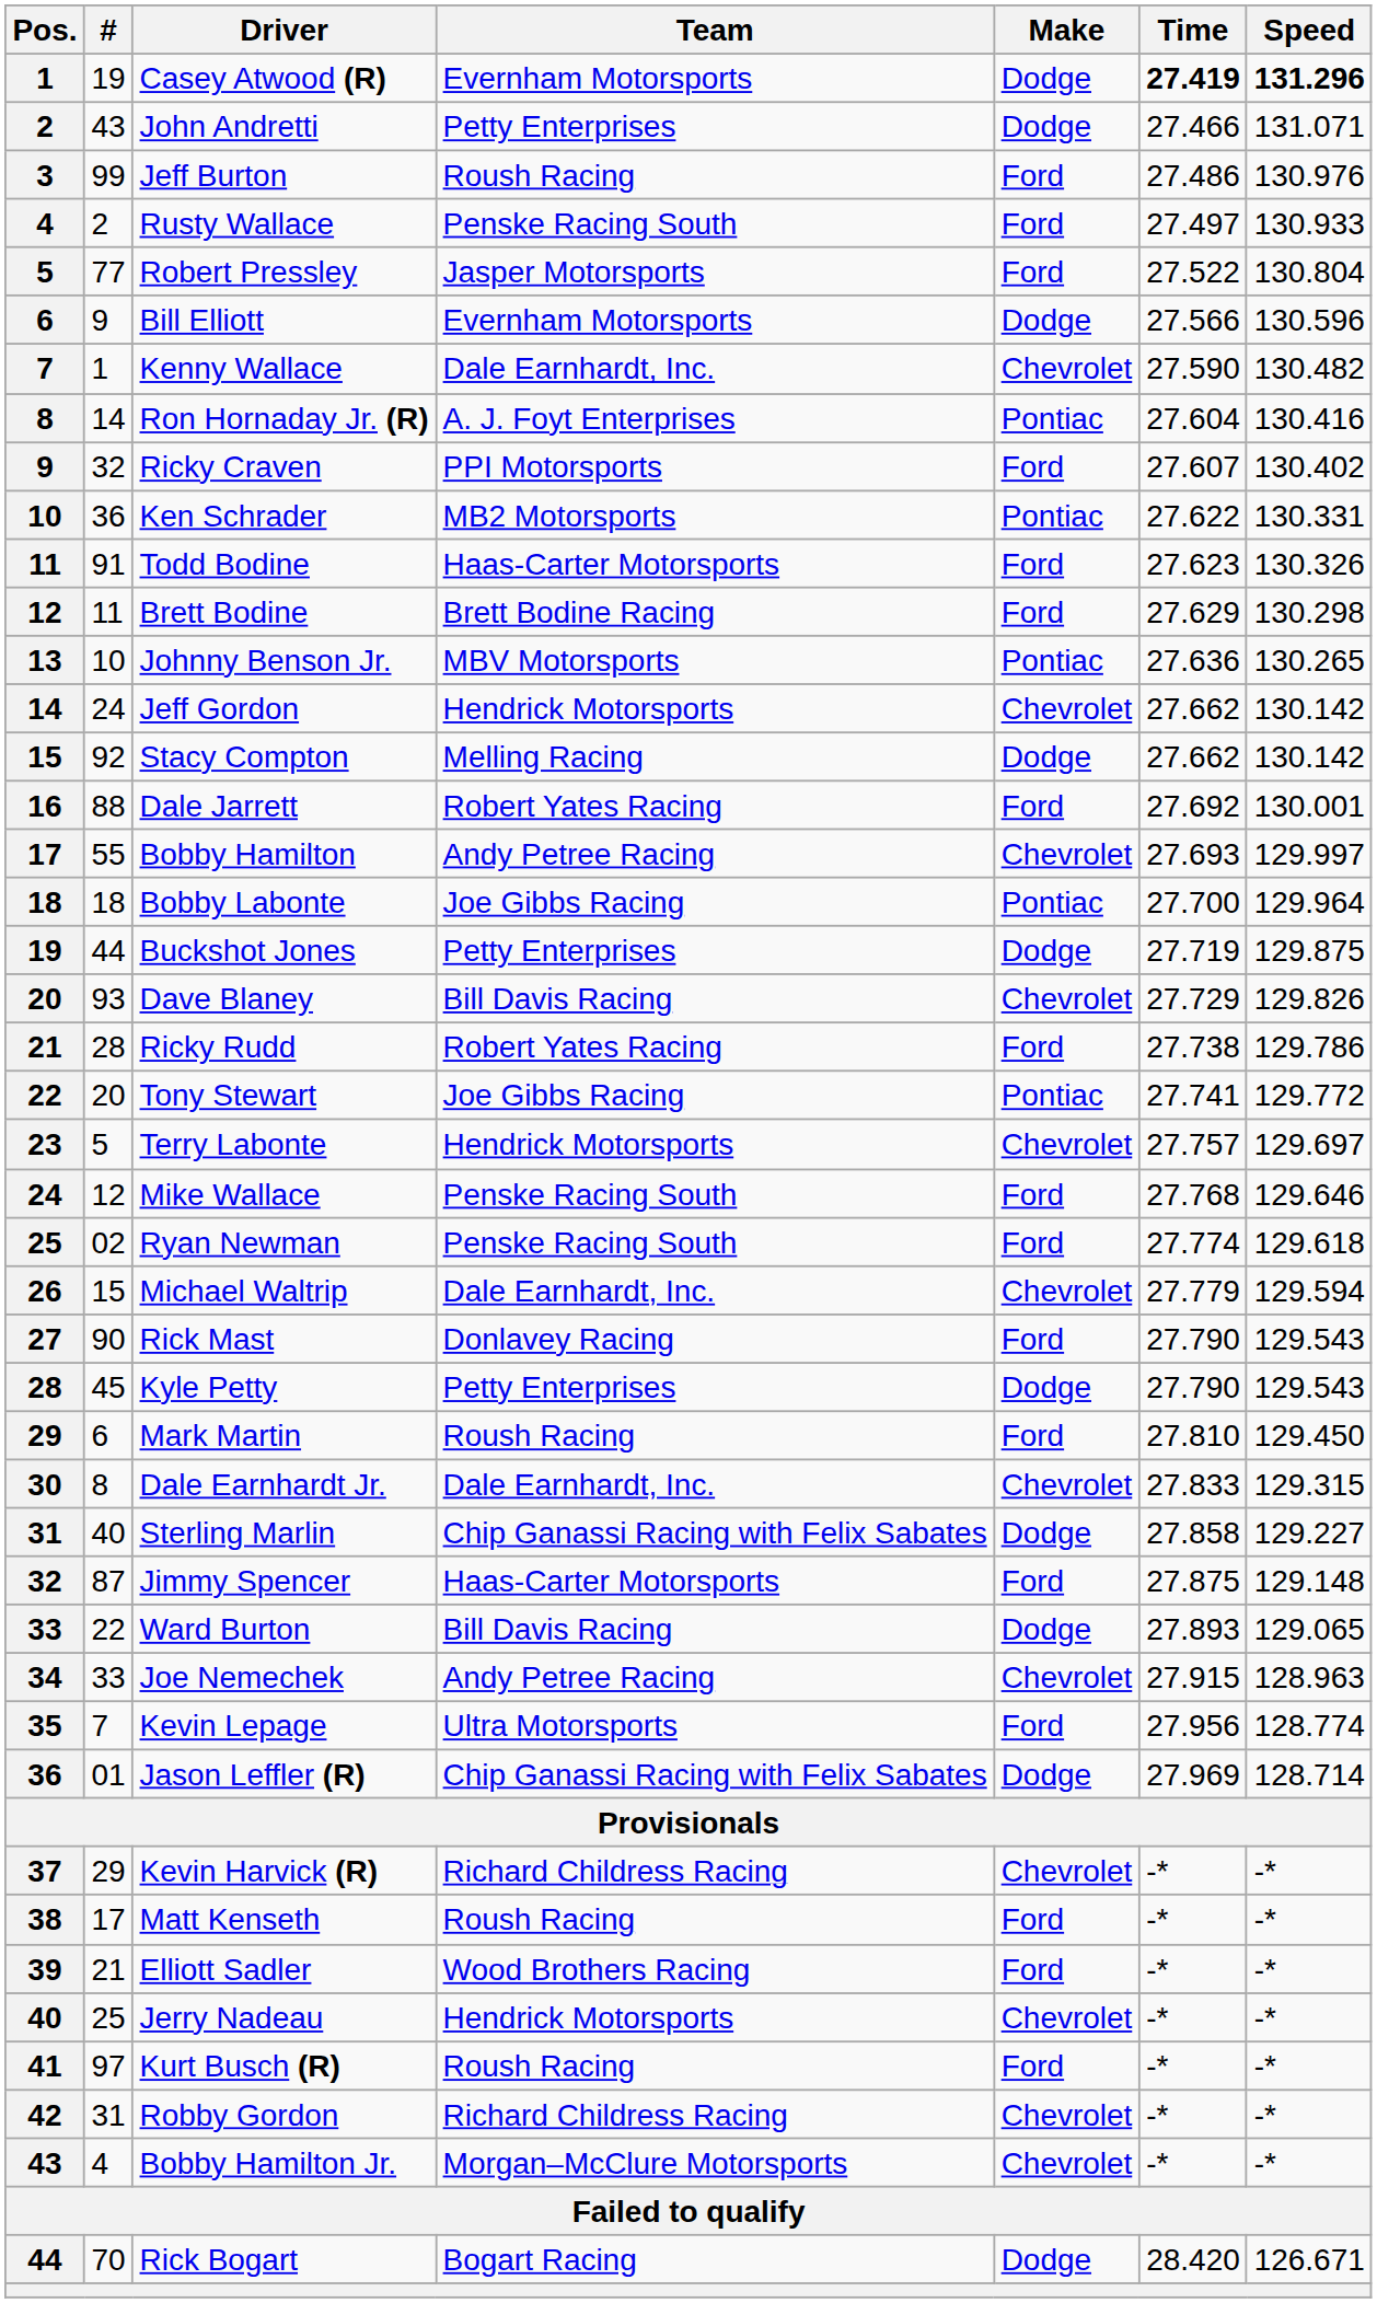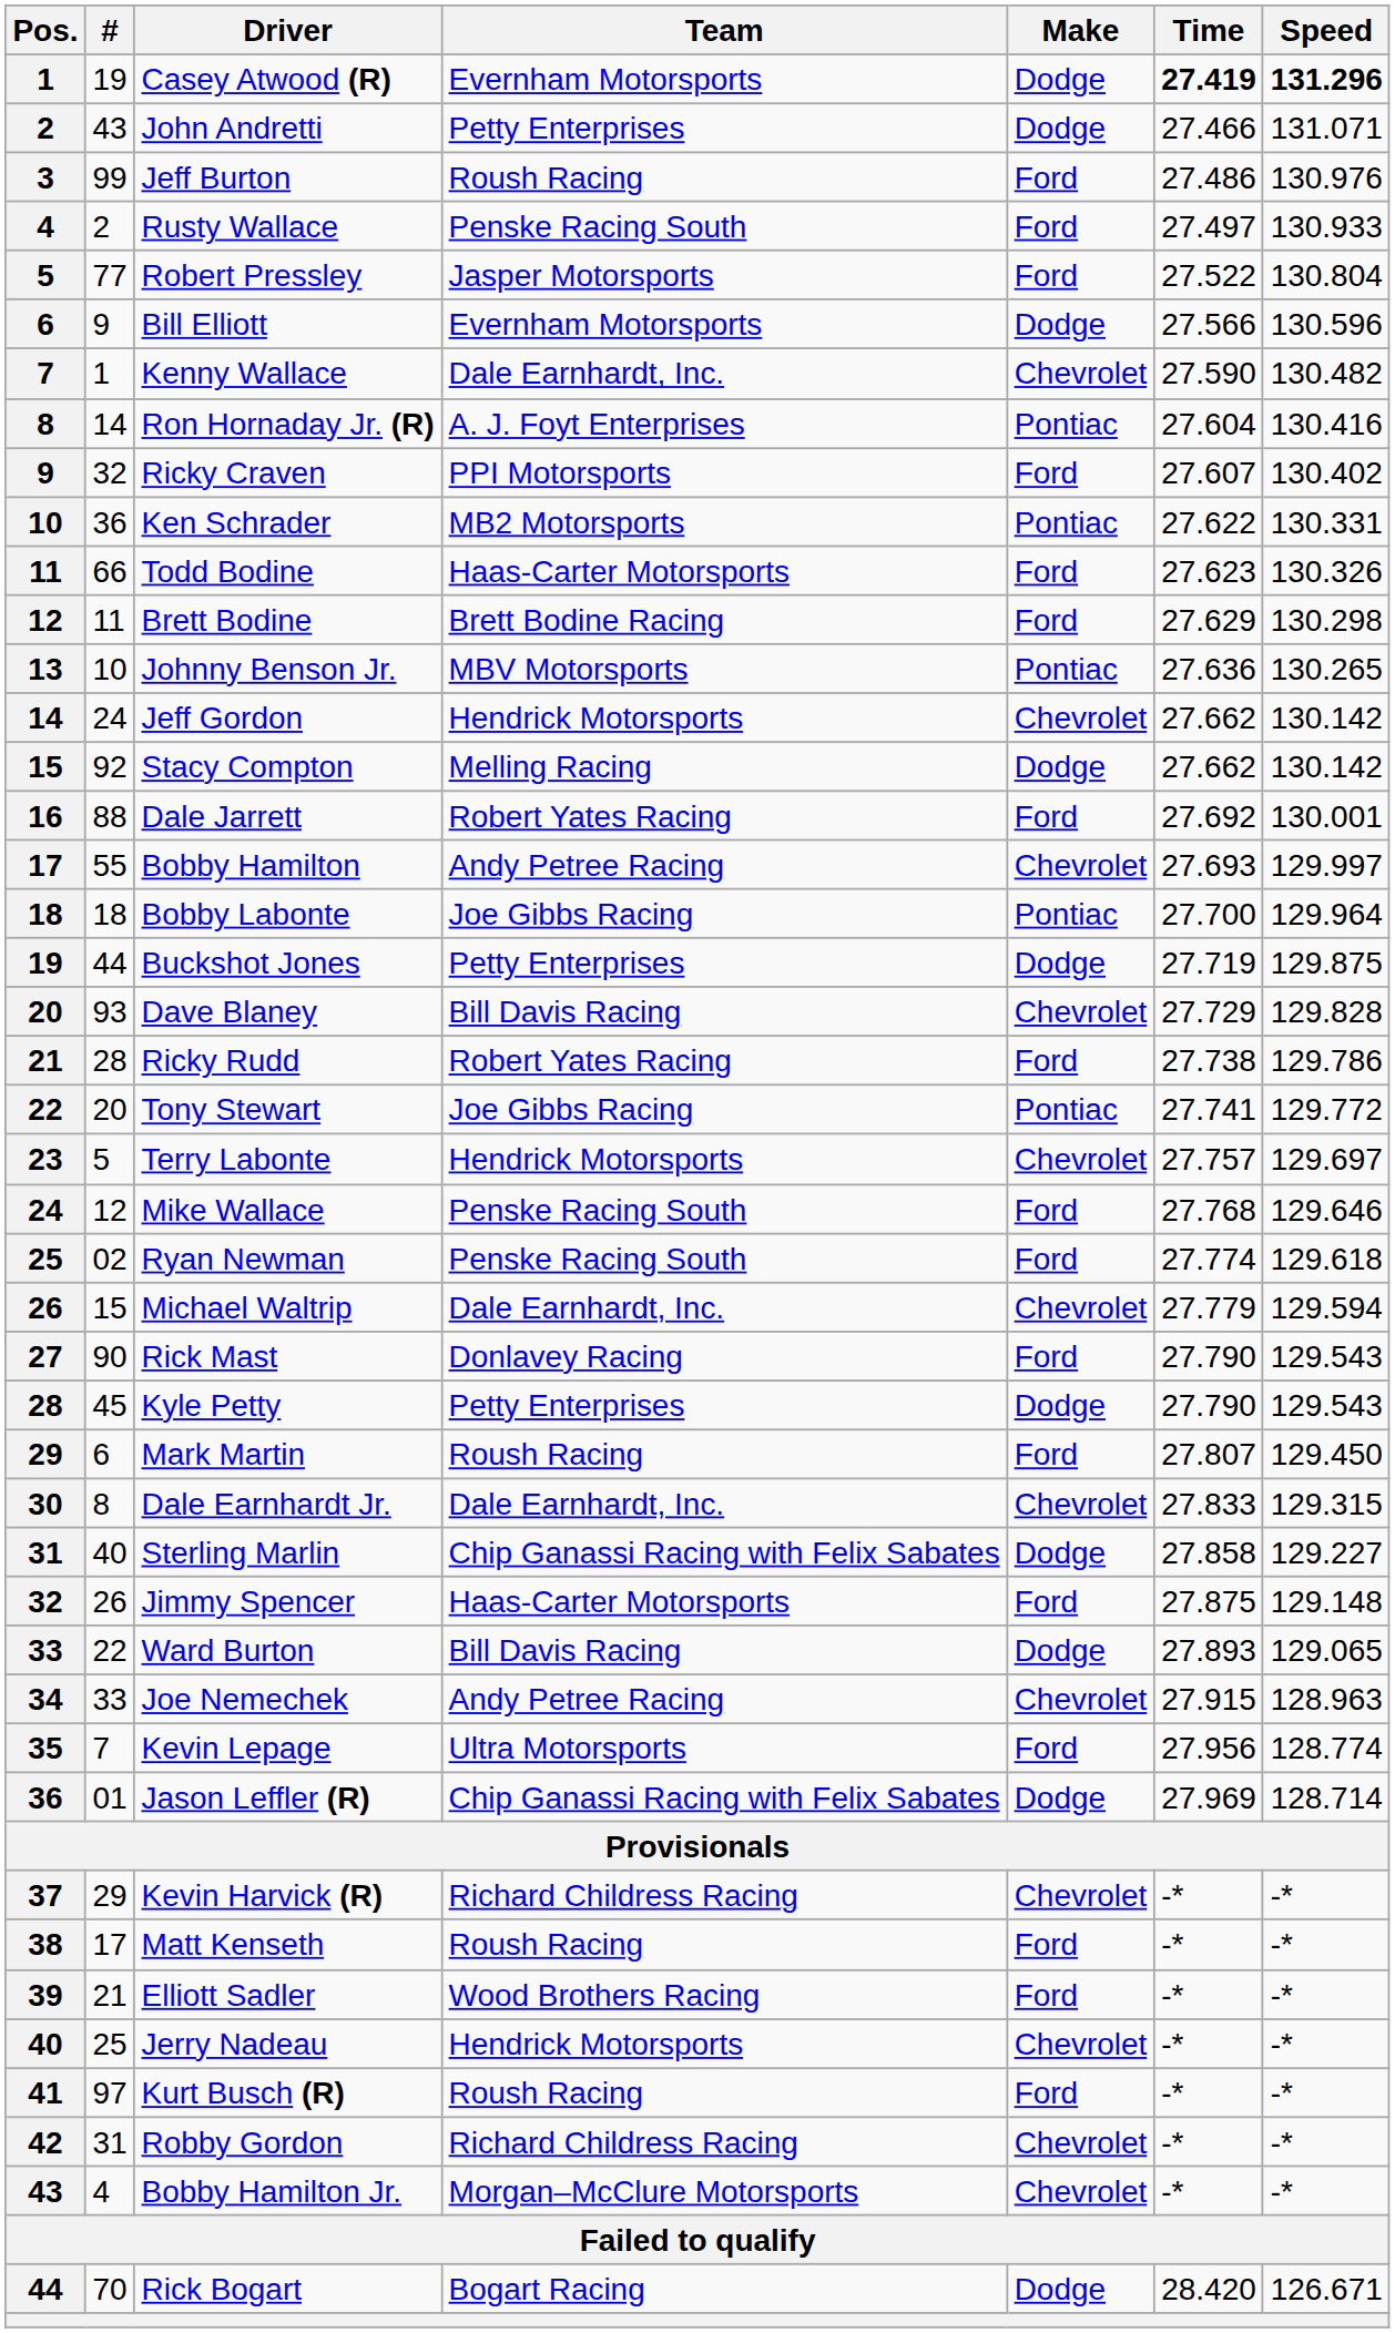 <table class="wikitable" style="font-size:95%">
 <tr>
 <th>Pos.</th>
 <th>#</th>
 <th>Driver</th>
 <th>Team</th>
 <th>Make</th>
 <th>Time</th>
 <th>Speed</th>
 </tr>
 <tr>
 <th>1</th>
 <td>19</td>
 <td><a href='#'>Casey Atwood</a> <strong>(R)</strong></td>
 <td><a href='#'>Evernham Motorsports</a></td>
 <td><a href='#'>Dodge</a></td>
 <td><strong>27.419</strong></td>
 <td><strong>131.296</strong></td>
 </tr>
 <tr>
 <th>2</th>
 <td>43</td>
 <td><a href='#'>John Andretti</a></td>
 <td><a href='#'>Petty Enterprises</a></td>
 <td><a href='#'>Dodge</a></td>
 <td>27.466</td>
 <td>131.071</td>
 </tr>
 <tr>
 <th>3</th>
 <td>99</td>
 <td><a href='#'>Jeff Burton</a></td>
 <td><a href='#'>Roush Racing</a></td>
 <td><a href='#'>Ford</a></td>
 <td>27.486</td>
 <td>130.976</td>
 </tr>
 <tr>
 <th>4</th>
 <td>2</td>
 <td><a href='#'>Rusty Wallace</a></td>
 <td><a href='#'>Penske Racing South</a></td>
 <td><a href='#'>Ford</a></td>
 <td>27.497</td>
 <td>130.933</td>
 </tr>
 <tr>
 <th>5</th>
 <td>77</td>
 <td><a href='#'>Robert Pressley</a></td>
 <td><a href='#'>Jasper Motorsports</a></td>
 <td><a href='#'>Ford</a></td>
 <td>27.522</td>
 <td>130.804</td>
 </tr>
 <tr>
 <th>6</th>
 <td>9</td>
 <td><a href='#'>Bill Elliott</a></td>
 <td><a href='#'>Evernham Motorsports</a></td>
 <td><a href='#'>Dodge</a></td>
 <td>27.566</td>
 <td>130.596</td>
 </tr>
 <tr>
 <th>7</th>
 <td>1</td>
 <td><a href='#'>Kenny Wallace</a></td>
 <td><a href='#'>Dale Earnhardt, Inc.</a></td>
 <td><a href='#'>Chevrolet</a></td>
 <td>27.590</td>
 <td>130.482</td>
 </tr>
 <tr>
 <th>8</th>
 <td>14</td>
 <td><a href='#'>Ron Hornaday Jr.</a> <strong>(R)</strong></td>
 <td><a href='#'>A. J. Foyt Enterprises</a></td>
 <td><a href='#'>Pontiac</a></td>
 <td>27.604</td>
 <td>130.416</td>
 </tr>
 <tr>
 <th>9</th>
 <td>32</td>
 <td><a href='#'>Ricky Craven</a></td>
 <td><a href='#'>PPI Motorsports</a></td>
 <td><a href='#'>Ford</a></td>
 <td>27.607</td>
 <td>130.402</td>
 </tr>
 <tr>
 <th>10</th>
 <td>36</td>
 <td><a href='#'>Ken Schrader</a></td>
 <td><a href='#'>MB2 Motorsports</a></td>
 <td><a href='#'>Pontiac</a></td>
 <td>27.622</td>
 <td>130.331</td>
 </tr>
 <tr>
 <th>11</th>
-<td>91</td>
+<td>66</td>
 <td><a href='#'>Todd Bodine</a></td>
 <td><a href='#'>Haas-Carter Motorsports</a></td>
 <td><a href='#'>Ford</a></td>
 <td>27.623</td>
 <td>130.326</td>
 </tr>
 <tr>
 <th>12</th>
 <td>11</td>
 <td><a href='#'>Brett Bodine</a></td>
 <td><a href='#'>Brett Bodine Racing</a></td>
 <td><a href='#'>Ford</a></td>
 <td>27.629</td>
 <td>130.298</td>
 </tr>
 <tr>
 <th>13</th>
 <td>10</td>
 <td><a href='#'>Johnny Benson Jr.</a></td>
 <td><a href='#'>MBV Motorsports</a></td>
 <td><a href='#'>Pontiac</a></td>
 <td>27.636</td>
 <td>130.265</td>
 </tr>
 <tr>
 <th>14</th>
 <td>24</td>
 <td><a href='#'>Jeff Gordon</a></td>
 <td><a href='#'>Hendrick Motorsports</a></td>
 <td><a href='#'>Chevrolet</a></td>
 <td>27.662</td>
 <td>130.142</td>
 </tr>
 <tr>
 <th>15</th>
 <td>92</td>
 <td><a href='#'>Stacy Compton</a></td>
 <td><a href='#'>Melling Racing</a></td>
 <td><a href='#'>Dodge</a></td>
 <td>27.662</td>
 <td>130.142</td>
 </tr>
 <tr>
 <th>16</th>
 <td>88</td>
 <td><a href='#'>Dale Jarrett</a></td>
 <td><a href='#'>Robert Yates Racing</a></td>
 <td><a href='#'>Ford</a></td>
 <td>27.692</td>
 <td>130.001</td>
 </tr>
 <tr>
 <th>17</th>
 <td>55</td>
 <td><a href='#'>Bobby Hamilton</a></td>
 <td><a href='#'>Andy Petree Racing</a></td>
 <td><a href='#'>Chevrolet</a></td>
 <td>27.693</td>
 <td>129.997</td>
 </tr>
 <tr>
 <th>18</th>
 <td>18</td>
 <td><a href='#'>Bobby Labonte</a></td>
 <td><a href='#'>Joe Gibbs Racing</a></td>
 <td><a href='#'>Pontiac</a></td>
 <td>27.700</td>
 <td>129.964</td>
 </tr>
 <tr>
 <th>19</th>
 <td>44</td>
 <td><a href='#'>Buckshot Jones</a></td>
 <td><a href='#'>Petty Enterprises</a></td>
 <td><a href='#'>Dodge</a></td>
 <td>27.719</td>
 <td>129.875</td>
 </tr>
 <tr>
 <th>20</th>
 <td>93</td>
 <td><a href='#'>Dave Blaney</a></td>
 <td><a href='#'>Bill Davis Racing</a></td>
 <td><a href='#'>Chevrolet</a></td>
 <td>27.729</td>
-<td>129.826</td>
+<td>129.828</td>
 </tr>
 <tr>
 <th>21</th>
 <td>28</td>
 <td><a href='#'>Ricky Rudd</a></td>
 <td><a href='#'>Robert Yates Racing</a></td>
 <td><a href='#'>Ford</a></td>
 <td>27.738</td>
 <td>129.786</td>
 </tr>
 <tr>
 <th>22</th>
 <td>20</td>
 <td><a href='#'>Tony Stewart</a></td>
 <td><a href='#'>Joe Gibbs Racing</a></td>
 <td><a href='#'>Pontiac</a></td>
 <td>27.741</td>
 <td>129.772</td>
 </tr>
 <tr>
 <th>23</th>
 <td>5</td>
 <td><a href='#'>Terry Labonte</a></td>
 <td><a href='#'>Hendrick Motorsports</a></td>
 <td><a href='#'>Chevrolet</a></td>
 <td>27.757</td>
 <td>129.697</td>
 </tr>
 <tr>
 <th>24</th>
 <td>12</td>
 <td><a href='#'>Mike Wallace</a></td>
 <td><a href='#'>Penske Racing South</a></td>
 <td><a href='#'>Ford</a></td>
 <td>27.768</td>
 <td>129.646</td>
 </tr>
 <tr>
 <th>25</th>
 <td>02</td>
 <td><a href='#'>Ryan Newman</a></td>
 <td><a href='#'>Penske Racing South</a></td>
 <td><a href='#'>Ford</a></td>
 <td>27.774</td>
 <td>129.618</td>
 </tr>
 <tr>
 <th>26</th>
 <td>15</td>
 <td><a href='#'>Michael Waltrip</a></td>
 <td><a href='#'>Dale Earnhardt, Inc.</a></td>
 <td><a href='#'>Chevrolet</a></td>
 <td>27.779</td>
 <td>129.594</td>
 </tr>
 <tr>
 <th>27</th>
 <td>90</td>
 <td><a href='#'>Rick Mast</a></td>
 <td><a href='#'>Donlavey Racing</a></td>
 <td><a href='#'>Ford</a></td>
 <td>27.790</td>
 <td>129.543</td>
 </tr>
 <tr>
 <th>28</th>
 <td>45</td>
 <td><a href='#'>Kyle Petty</a></td>
 <td><a href='#'>Petty Enterprises</a></td>
 <td><a href='#'>Dodge</a></td>
 <td>27.790</td>
 <td>129.543</td>
 </tr>
 <tr>
 <th>29</th>
 <td>6</td>
 <td><a href='#'>Mark Martin</a></td>
 <td><a href='#'>Roush Racing</a></td>
 <td><a href='#'>Ford</a></td>
-<td>27.810</td>
+<td>27.807</td>
 <td>129.450</td>
 </tr>
 <tr>
 <th>30</th>
 <td>8</td>
 <td><a href='#'>Dale Earnhardt Jr.</a></td>
 <td><a href='#'>Dale Earnhardt, Inc.</a></td>
 <td><a href='#'>Chevrolet</a></td>
 <td>27.833</td>
 <td>129.315</td>
 </tr>
 <tr>
 <th>31</th>
 <td>40</td>
 <td><a href='#'>Sterling Marlin</a></td>
 <td><a href='#'>Chip Ganassi Racing with Felix Sabates</a></td>
 <td><a href='#'>Dodge</a></td>
 <td>27.858</td>
 <td>129.227</td>
 </tr>
 <tr>
 <th>32</th>
-<td>87</td>
+<td>26</td>
 <td><a href='#'>Jimmy Spencer</a></td>
 <td><a href='#'>Haas-Carter Motorsports</a></td>
 <td><a href='#'>Ford</a></td>
 <td>27.875</td>
 <td>129.148</td>
 </tr>
 <tr>
 <th>33</th>
 <td>22</td>
 <td><a href='#'>Ward Burton</a></td>
 <td><a href='#'>Bill Davis Racing</a></td>
 <td><a href='#'>Dodge</a></td>
 <td>27.893</td>
 <td>129.065</td>
 </tr>
 <tr>
 <th>34</th>
 <td>33</td>
 <td><a href='#'>Joe Nemechek</a></td>
 <td><a href='#'>Andy Petree Racing</a></td>
 <td><a href='#'>Chevrolet</a></td>
 <td>27.915</td>
 <td>128.963</td>
 </tr>
 <tr>
 <th>35</th>
 <td>7</td>
 <td><a href='#'>Kevin Lepage</a></td>
 <td><a href='#'>Ultra Motorsports</a></td>
 <td><a href='#'>Ford</a></td>
 <td>27.956</td>
 <td>128.774</td>
 </tr>
 <tr>
 <th>36</th>
 <td>01</td>
 <td><a href='#'>Jason Leffler</a> <strong>(R)</strong></td>
 <td><a href='#'>Chip Ganassi Racing with Felix Sabates</a></td>
 <td><a href='#'>Dodge</a></td>
 <td>27.969</td>
 <td>128.714</td>
 </tr>
 <tr>
 <th colspan="7">Provisionals</th>
 </tr>
 <tr>
 <th>37</th>
 <td>29</td>
 <td><a href='#'>Kevin Harvick</a> <strong>(R)</strong></td>
 <td><a href='#'>Richard Childress Racing</a></td>
 <td><a href='#'>Chevrolet</a></td>
 <td>-*</td>
 <td>-*</td>
 </tr>
 <tr>
 <th>38</th>
 <td>17</td>
 <td><a href='#'>Matt Kenseth</a></td>
 <td><a href='#'>Roush Racing</a></td>
 <td><a href='#'>Ford</a></td>
 <td>-*</td>
 <td>-*</td>
 </tr>
 <tr>
 <th>39</th>
 <td>21</td>
 <td><a href='#'>Elliott Sadler</a></td>
 <td><a href='#'>Wood Brothers Racing</a></td>
 <td><a href='#'>Ford</a></td>
 <td>-*</td>
 <td>-*</td>
 </tr>
 <tr>
 <th>40</th>
 <td>25</td>
 <td><a href='#'>Jerry Nadeau</a></td>
 <td><a href='#'>Hendrick Motorsports</a></td>
 <td><a href='#'>Chevrolet</a></td>
 <td>-*</td>
 <td>-*</td>
 </tr>
 <tr>
 <th>41</th>
 <td>97</td>
 <td><a href='#'>Kurt Busch</a> <strong>(R)</strong></td>
 <td><a href='#'>Roush Racing</a></td>
 <td><a href='#'>Ford</a></td>
 <td>-*</td>
 <td>-*</td>
 </tr>
 <tr>
 <th>42</th>
 <td>31</td>
 <td><a href='#'>Robby Gordon</a></td>
 <td><a href='#'>Richard Childress Racing</a></td>
 <td><a href='#'>Chevrolet</a></td>
 <td>-*</td>
 <td>-*</td>
 </tr>
 <tr>
 <th>43</th>
 <td>4</td>
 <td><a href='#'>Bobby Hamilton Jr.</a></td>
 <td><a href='#'>Morgan–McClure Motorsports</a></td>
 <td><a href='#'>Chevrolet</a></td>
 <td>-*</td>
 <td>-*</td>
 </tr>
 <tr>
 <th colspan="7">Failed to qualify</th>
 </tr>
 <tr>
 <th>44</th>
 <td>70</td>
 <td><a href='#'>Rick Bogart</a></td>
 <td><a href='#'>Bogart Racing</a></td>
 <td><a href='#'>Dodge</a></td>
 <td>28.420</td>
 <td>126.671</td>
 </tr>
 <tr>
 <th colspan="7"></th>
 </tr>
 </table>
